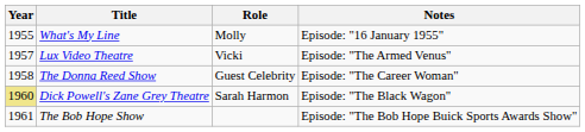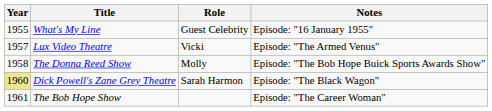 <table class="wikitable sortable">
 <tr>
 <th>Year</th>
 <th>Title</th>
 <th>Role</th>
 <th class="unsortable">Notes</th>
 </tr>
 <tr>
 <td>1955</td>
 <td><em><a href='#'>What's My Line</a></em></td>
-<td>Molly</td>
+<td>Guest Celebrity</td>
 <td>Episode: "16 January 1955"</td>
 </tr>
 <tr>
 <td>1957</td>
 <td><em><a href='#'>Lux Video Theatre</a></em></td>
 <td>Vicki</td>
 <td>Episode: "The Armed Venus"</td>
 </tr>
 <tr>
 <td>1958</td>
 <td><em><a href='#'>The Donna Reed Show</a></em></td>
-<td>Guest Celebrity</td>
-<td>Episode: "The Career Woman"</td>
+<td>Molly</td>
+<td>Episode: "The Bob Hope Buick Sports Awards Show"</td>
 </tr>
 <tr>
 <td style="background: khaki;">1960</td>
 <td><em><a href='#'>Dick Powell's Zane Grey Theatre</a></em></td>
 <td>Sarah Harmon</td>
 <td>Episode: "The Black Wagon"</td>
 </tr>
 <tr>
 <td>1961</td>
 <td><em>The Bob Hope Show</em></td>
 <td></td>
-<td>Episode: "The Bob Hope Buick Sports Awards Show"</td>
+<td>Episode: "The Career Woman"</td>
 </tr>
 </table>
